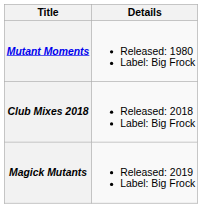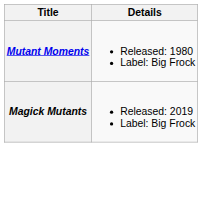 <table class="wikitable plainrowheaders">
 <tr>
 <th>Title</th>
 <th>Details</th>
 </tr>
 <tr>
 <th scope="row"><em><a href='#'>Mutant Moments</a></em></th>
 <td><br><ul><li>Released: 1980</li><li>Label: Big Frock</li></ul></td>
 </tr>
 <tr>
-<th scope="row"><em>Club Mixes 2018</em></th>
-<td><br><ul><li>Released: 2018</li><li>Label: Big Frock</li></ul></td>
-</tr>
-<tr>
 <th scope="row"><em>Magick Mutants</em></th>
 <td><br><ul><li>Released: 2019</li><li>Label: Big Frock</li></ul></td>
 </tr>
 </table>
